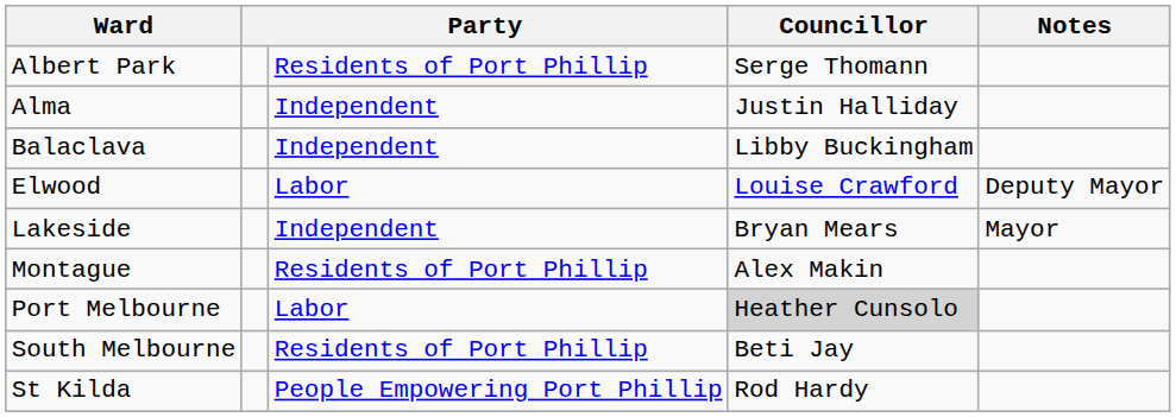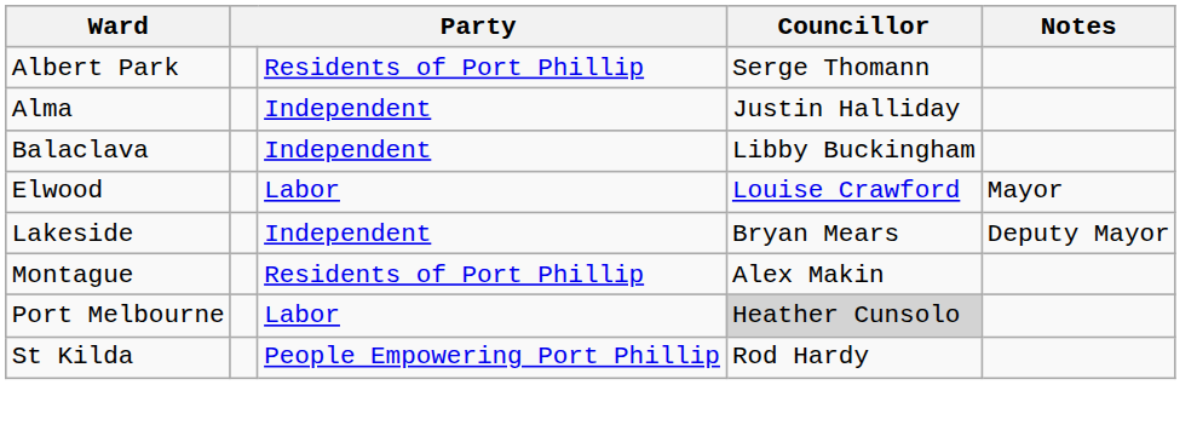 <table class="wikitable">
 <tr>
 <th>Ward</th>
 <th colspan="2">Party</th>
 <th>Councillor</th>
 <th>Notes</th>
 </tr>
 <tr>
 <td>Albert Park</td>
 <td> </td>
 <td><a href='#'>Residents of Port Phillip</a></td>
 <td>Serge Thomann</td>
 <td></td>
 </tr>
 <tr>
 <td>Alma</td>
 <td> </td>
 <td><a href='#'>Independent</a></td>
 <td>Justin Halliday</td>
 <td></td>
 </tr>
 <tr>
 <td>Balaclava</td>
 <td> </td>
 <td><a href='#'>Independent</a></td>
 <td>Libby Buckingham</td>
 <td></td>
 </tr>
 <tr>
 <td>Elwood</td>
 <td> </td>
 <td><a href='#'>Labor</a></td>
 <td><a href='#'>Louise Crawford</a></td>
-<td>Deputy Mayor</td>
+<td>Mayor</td>
 </tr>
 <tr>
 <td>Lakeside</td>
 <td> </td>
 <td><a href='#'>Independent</a></td>
 <td>Bryan Mears</td>
-<td>Mayor</td>
+<td>Deputy Mayor</td>
 </tr>
 <tr>
 <td>Montague</td>
 <td> </td>
 <td><a href='#'>Residents of Port Phillip</a></td>
 <td>Alex Makin</td>
 <td></td>
 </tr>
 <tr>
 <td>Port Melbourne</td>
 <td> </td>
 <td><a href='#'>Labor</a></td>
 <td style="background: lightgrey;">Heather Cunsolo</td>
 <td></td>
 </tr>
 <tr>
-<td>South Melbourne</td>
-<td> </td>
-<td><a href='#'>Residents of Port Phillip</a></td>
-<td>Beti Jay</td>
-<td></td>
-</tr>
-<tr>
 <td>St Kilda</td>
 <td> </td>
 <td><a href='#'>People Empowering Port Phillip</a></td>
 <td>Rod Hardy</td>
 <td></td>
 </tr>
 </table>
